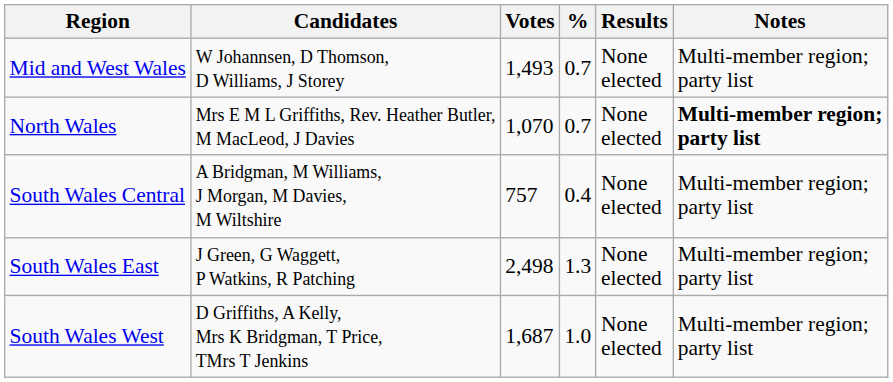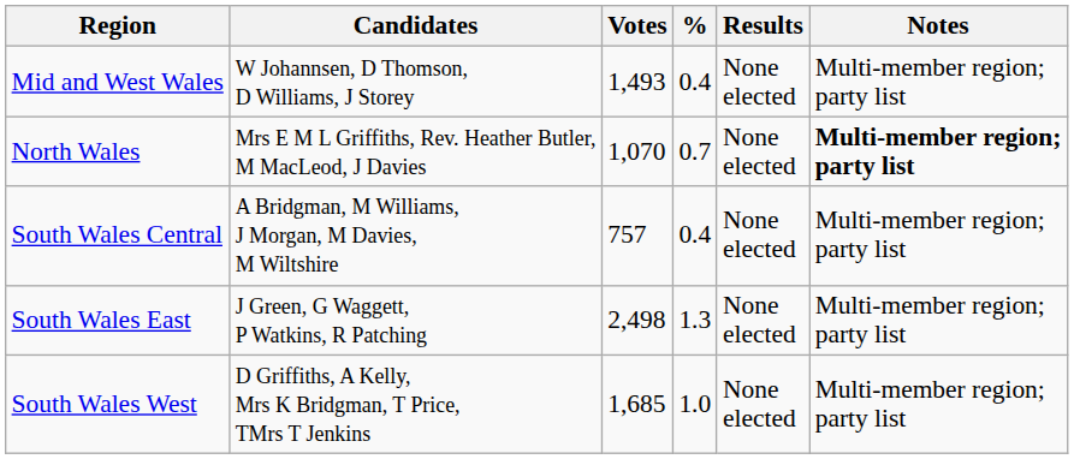 <table class="wikitable">
 <tr>
 <th>Region</th>
 <th>Candidates</th>
 <th>Votes</th>
 <th>%</th>
 <th>Results</th>
 <th>Notes</th>
 </tr>
 <tr>
 <td><a href='#'>Mid and West Wales</a></td>
 <td><small>W Johannsen, D Thomson,<br>D Williams, J Storey</small></td>
 <td>1,493</td>
-<td>0.7</td>
+<td>0.4</td>
 <td>None<br>elected</td>
 <td>Multi-member region;<br>party list</td>
 </tr>
 <tr>
 <td><a href='#'>North Wales</a></td>
 <td><small>Mrs E M L Griffiths, Rev. Heather Butler,<br>M MacLeod, J Davies</small></td>
 <td>1,070</td>
 <td>0.7</td>
 <td>None<br>elected</td>
 <td><strong>Multi-member region;<br>party list</strong></td>
 </tr>
 <tr>
 <td><a href='#'>South Wales Central</a></td>
 <td><small>A Bridgman, M Williams,<br>J Morgan, M Davies,<br>M Wiltshire</small></td>
 <td>757</td>
 <td>0.4</td>
 <td>None<br>elected</td>
 <td>Multi-member region;<br>party list</td>
 </tr>
 <tr>
 <td><a href='#'>South Wales East</a></td>
 <td><small>J Green, G Waggett,<br>P Watkins, R Patching</small></td>
 <td>2,498</td>
 <td>1.3</td>
 <td>None<br>elected</td>
 <td>Multi-member region;<br>party list</td>
 </tr>
 <tr>
 <td><a href='#'>South Wales West</a></td>
 <td><small>D Griffiths, A Kelly,<br>Mrs K Bridgman, T Price,<br>TMrs T Jenkins</small></td>
-<td>1,687</td>
+<td>1,685</td>
 <td>1.0</td>
 <td>None<br>elected</td>
 <td>Multi-member region;<br>party list</td>
 </tr>
 </table>
